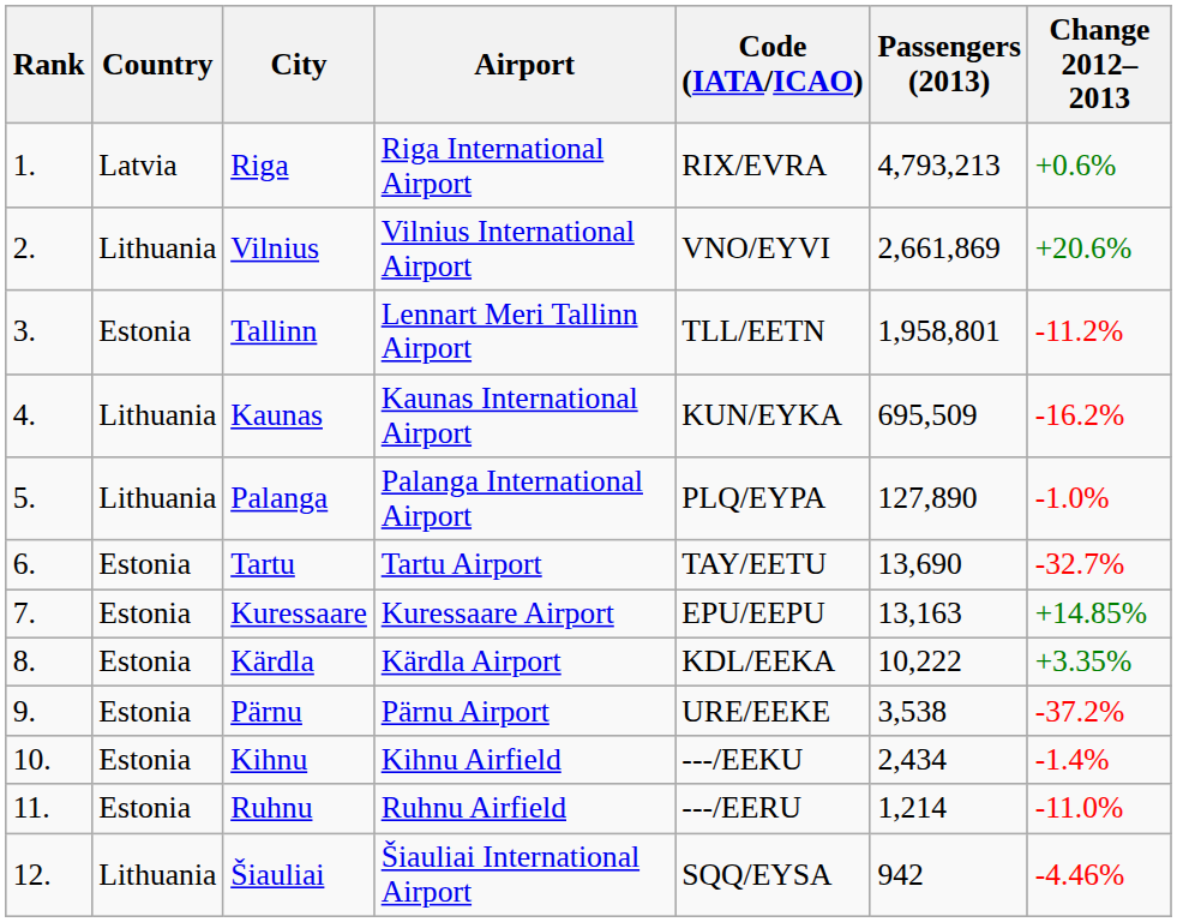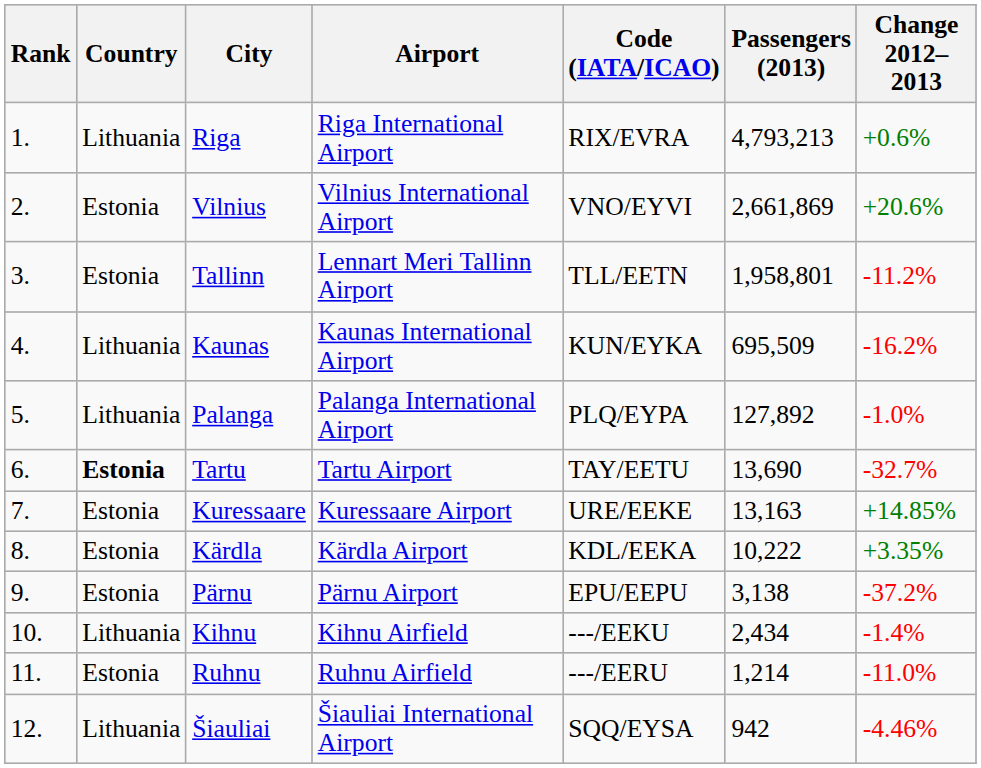 <table class="wikitable sortable">
 <tr>
 <th>Rank</th>
 <th>Country</th>
 <th>City</th>
 <th>Airport</th>
 <th>Code<br>(<a href='#'>IATA</a>/<a href='#'>ICAO</a>)</th>
 <th>Passengers<br>(2013)</th>
 <th>Change<br>2012–2013</th>
 </tr>
 <tr>
 <td>1.</td>
-<td>Latvia</td>
+<td>Lithuania</td>
 <td><a href='#'>Riga</a></td>
 <td><a href='#'>Riga International Airport</a></td>
 <td>RIX/EVRA</td>
 <td>4,793,213</td>
 <td style="color:green">+0.6%</td>
 </tr>
 <tr>
 <td>2.</td>
-<td>Lithuania</td>
+<td>Estonia</td>
 <td><a href='#'>Vilnius</a></td>
 <td><a href='#'>Vilnius International Airport</a></td>
 <td>VNO/EYVI</td>
 <td>2,661,869</td>
 <td style="color:green">+20.6%</td>
 </tr>
 <tr>
 <td>3.</td>
 <td>Estonia</td>
 <td><a href='#'>Tallinn</a></td>
 <td><a href='#'>Lennart Meri Tallinn Airport</a></td>
 <td>TLL/EETN</td>
 <td>1,958,801</td>
 <td style="color:red">-11.2%</td>
 </tr>
 <tr>
 <td>4.</td>
 <td>Lithuania</td>
 <td><a href='#'>Kaunas</a></td>
 <td><a href='#'>Kaunas International Airport</a></td>
 <td>KUN/EYKA</td>
 <td>695,509</td>
 <td style="color:red">-16.2%</td>
 </tr>
 <tr>
 <td>5.</td>
 <td>Lithuania</td>
 <td><a href='#'>Palanga</a></td>
 <td><a href='#'>Palanga International Airport</a></td>
 <td>PLQ/EYPA</td>
-<td>127,890</td>
+<td>127,892</td>
 <td style="color:red">-1.0%</td>
 </tr>
 <tr>
 <td>6.</td>
-<td>Estonia</td>
+<td><strong>Estonia</strong></td>
 <td><a href='#'>Tartu</a></td>
 <td><a href='#'>Tartu Airport</a></td>
 <td>TAY/EETU</td>
 <td>13,690</td>
 <td style="color:red">-32.7%</td>
 </tr>
 <tr>
 <td>7.</td>
 <td>Estonia</td>
 <td><a href='#'>Kuressaare</a></td>
 <td><a href='#'>Kuressaare Airport</a></td>
-<td>EPU/EEPU</td>
+<td>URE/EEKE</td>
 <td>13,163</td>
 <td style="color:green">+14.85%</td>
 </tr>
 <tr>
 <td>8.</td>
 <td>Estonia</td>
 <td><a href='#'>Kärdla</a></td>
 <td><a href='#'>Kärdla Airport</a></td>
 <td>KDL/EEKA</td>
 <td>10,222</td>
 <td style="color:green">+3.35%</td>
 </tr>
 <tr>
 <td>9.</td>
 <td>Estonia</td>
 <td><a href='#'>Pärnu</a></td>
 <td><a href='#'>Pärnu Airport</a></td>
-<td>URE/EEKE</td>
-<td>3,538</td>
+<td>EPU/EEPU</td>
+<td>3,138</td>
 <td style="color:red">-37.2%</td>
 </tr>
 <tr>
 <td>10.</td>
-<td>Estonia</td>
+<td>Lithuania</td>
 <td><a href='#'>Kihnu</a></td>
 <td><a href='#'>Kihnu Airfield</a></td>
 <td>---/EEKU</td>
 <td>2,434</td>
 <td style="color:red">-1.4%</td>
 </tr>
 <tr>
 <td>11.</td>
 <td>Estonia</td>
 <td><a href='#'>Ruhnu</a></td>
 <td><a href='#'>Ruhnu Airfield</a></td>
 <td>---/EERU</td>
 <td>1,214</td>
 <td style="color:red">-11.0%</td>
 </tr>
 <tr>
 <td>12.</td>
 <td>Lithuania</td>
 <td><a href='#'>Šiauliai</a></td>
 <td><a href='#'>Šiauliai International Airport</a></td>
 <td>SQQ/EYSA</td>
 <td>942</td>
 <td style="color:red">-4.46%</td>
 </tr>
 </table>
